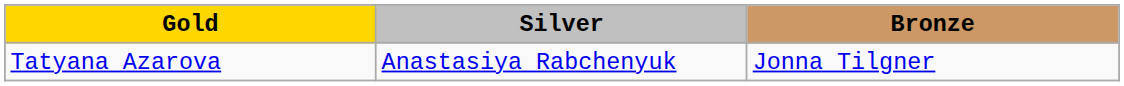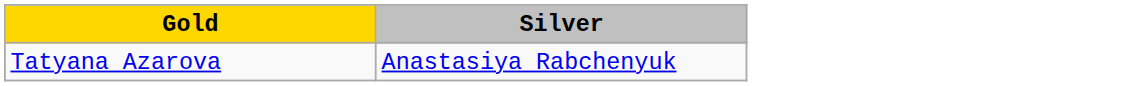 <table class="wikitable" style="text-align:left">
 <tr align="center">
 <td width=200 bgcolor=gold><strong>Gold</strong></td>
 <td width=200 bgcolor=silver><strong>Silver</strong></td>
-<td width=200 bgcolor=CC9966><strong>Bronze</strong></td>
 </tr>
 <tr>
 <td><a href='#'>Tatyana Azarova</a><br><em></em></td>
 <td><a href='#'>Anastasiya Rabchenyuk</a><br><em></em></td>
-<td><a href='#'>Jonna Tilgner</a><br><em></em></td>
 </tr>
 </table>
